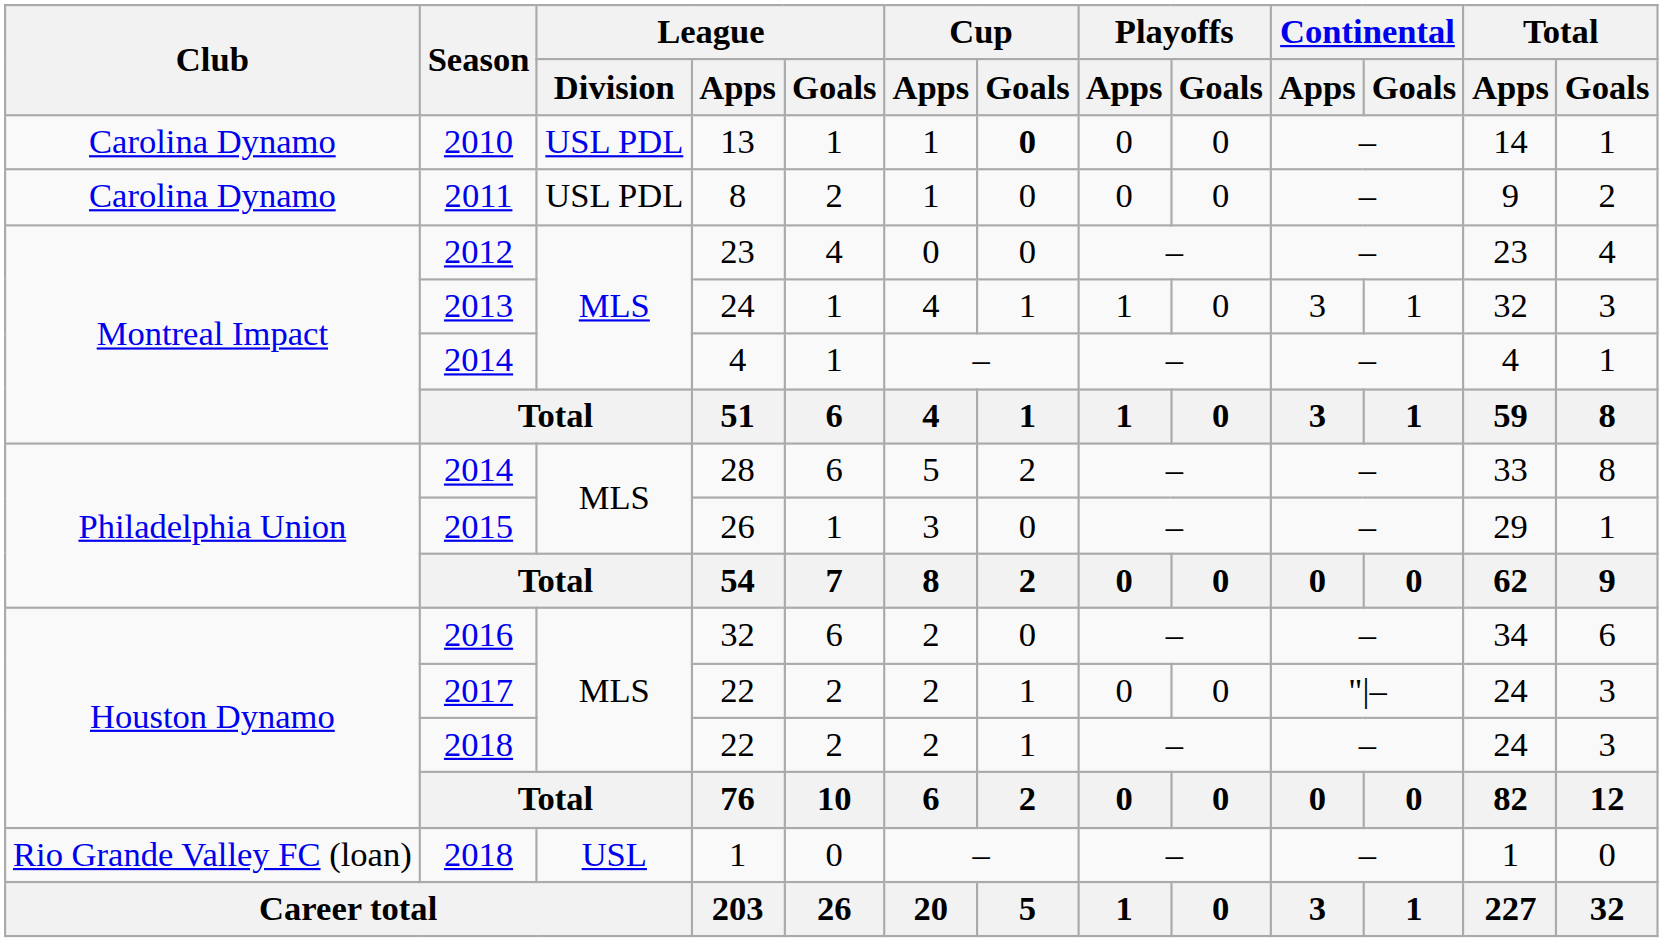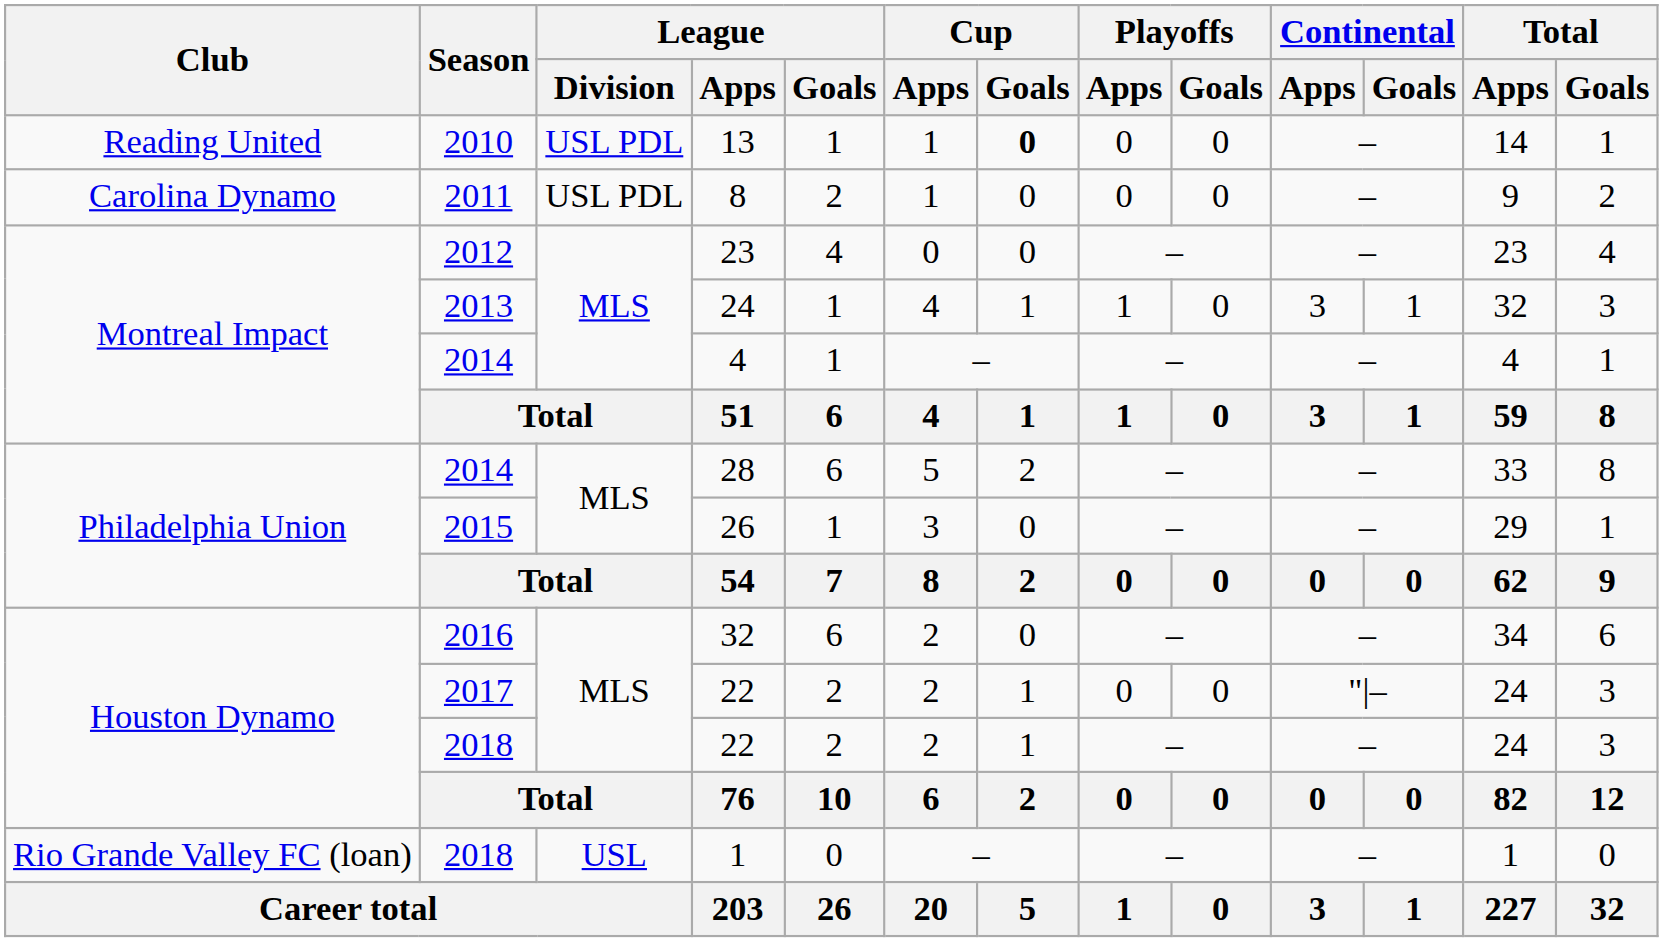 <table class="wikitable" style="text-align:center">
 <tr>
 <th rowspan="2">Club</th>
 <th rowspan="2">Season</th>
 <th colspan="3">League</th>
 <th colspan="2">Cup</th>
 <th colspan="2">Playoffs</th>
 <th colspan="2"><a href='#'>Continental</a></th>
 <th colspan="2">Total</th>
 </tr>
 <tr>
 <th>Division</th>
 <th>Apps</th>
 <th>Goals</th>
 <th>Apps</th>
 <th>Goals</th>
 <th>Apps</th>
 <th>Goals</th>
 <th>Apps</th>
 <th>Goals</th>
 <th>Apps</th>
 <th>Goals</th>
 </tr>
 <tr>
-<td><a href='#'>Carolina Dynamo</a></td>
+<td><a href='#'>Reading United</a></td>
 <td><a href='#'>2010</a></td>
 <td><a href='#'>USL PDL</a></td>
 <td>13</td>
 <td>1</td>
 <td>1</td>
 <td><strong>0</strong></td>
 <td>0</td>
 <td>0</td>
 <td colspan="2">–</td>
 <td>14</td>
 <td>1</td>
 </tr>
 <tr>
 <td><a href='#'>Carolina Dynamo</a></td>
 <td><a href='#'>2011</a></td>
 <td>USL PDL</td>
 <td>8</td>
 <td>2</td>
 <td>1</td>
 <td>0</td>
 <td>0</td>
 <td>0</td>
 <td colspan="2">–</td>
 <td>9</td>
 <td>2</td>
 </tr>
 <tr>
 <td rowspan="4"><a href='#'>Montreal Impact</a></td>
 <td><a href='#'>2012</a></td>
 <td rowspan="3"><a href='#'>MLS</a></td>
 <td>23</td>
 <td>4</td>
 <td>0</td>
 <td>0</td>
 <td colspan="2">–</td>
 <td colspan="2">–</td>
 <td>23</td>
 <td>4</td>
 </tr>
 <tr>
 <td><a href='#'>2013</a></td>
 <td>24</td>
 <td>1</td>
 <td>4</td>
 <td>1</td>
 <td>1</td>
 <td>0</td>
 <td>3</td>
 <td>1</td>
 <td>32</td>
 <td>3</td>
 </tr>
 <tr>
 <td><a href='#'>2014</a></td>
 <td>4</td>
 <td>1</td>
 <td colspan="2">–</td>
 <td colspan="2">–</td>
 <td colspan="2">–</td>
 <td>4</td>
 <td>1</td>
 </tr>
 <tr>
 <th colspan="2">Total</th>
 <th>51</th>
 <th>6</th>
 <th>4</th>
 <th>1</th>
 <th>1</th>
 <th>0</th>
 <th>3</th>
 <th>1</th>
 <th>59</th>
 <th>8</th>
 </tr>
 <tr>
 <td rowspan="3"><a href='#'>Philadelphia Union</a></td>
 <td><a href='#'>2014</a></td>
 <td rowspan="2">MLS</td>
 <td>28</td>
 <td>6</td>
 <td>5</td>
 <td>2</td>
 <td colspan="2">–</td>
 <td colspan="2">–</td>
 <td>33</td>
 <td>8</td>
 </tr>
 <tr>
 <td><a href='#'>2015</a></td>
 <td>26</td>
 <td>1</td>
 <td>3</td>
 <td>0</td>
 <td colspan="2">–</td>
 <td colspan="2">–</td>
 <td>29</td>
 <td>1</td>
 </tr>
 <tr>
 <th colspan="2">Total</th>
 <th>54</th>
 <th>7</th>
 <th>8</th>
 <th>2</th>
 <th>0</th>
 <th>0</th>
 <th>0</th>
 <th>0</th>
 <th>62</th>
 <th>9</th>
 </tr>
 <tr>
 <td rowspan="4"><a href='#'>Houston Dynamo</a></td>
 <td><a href='#'>2016</a></td>
 <td rowspan="3">MLS</td>
 <td>32</td>
 <td>6</td>
 <td>2</td>
 <td>0</td>
 <td colspan="2">–</td>
 <td colspan="2">–</td>
 <td>34</td>
 <td>6</td>
 </tr>
 <tr>
 <td><a href='#'>2017</a></td>
 <td>22</td>
 <td>2</td>
 <td>2</td>
 <td>1</td>
 <td>0</td>
 <td>0</td>
 <td colspan="2">"|–</td>
 <td>24</td>
 <td>3</td>
 </tr>
 <tr>
 <td><a href='#'>2018</a></td>
 <td>22</td>
 <td>2</td>
 <td>2</td>
 <td>1</td>
 <td colspan="2">–</td>
 <td colspan="2">–</td>
 <td>24</td>
 <td>3</td>
 </tr>
 <tr>
 <th colspan="2">Total</th>
 <th>76</th>
 <th>10</th>
 <th>6</th>
 <th>2</th>
 <th>0</th>
 <th>0</th>
 <th>0</th>
 <th>0</th>
 <th>82</th>
 <th>12</th>
 </tr>
 <tr>
 <td><a href='#'>Rio Grande Valley FC</a> (loan)</td>
 <td><a href='#'>2018</a></td>
 <td><a href='#'>USL</a></td>
 <td>1</td>
 <td>0</td>
 <td colspan="2">–</td>
 <td colspan="2">–</td>
 <td colspan="2">–</td>
 <td>1</td>
 <td>0</td>
 </tr>
 <tr>
 <th colspan="3">Career total</th>
 <th>203</th>
 <th>26</th>
 <th>20</th>
 <th>5</th>
 <th>1</th>
 <th>0</th>
 <th>3</th>
 <th>1</th>
 <th>227</th>
 <th>32</th>
 </tr>
 </table>
